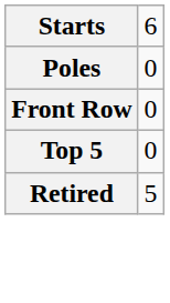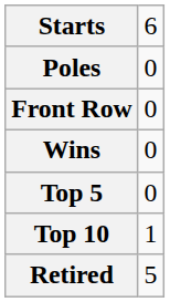 <table class="wikitable" style="text-align:center">
 <tr>
 <th>Starts</th>
 <td>6</td>
 </tr>
 <tr>
 <th>Poles</th>
 <td>0</td>
 </tr>
 <tr>
 <th>Front Row</th>
 <td>0</td>
 </tr>
 <tr>
+<th>Wins</th>
+<td>0</td>
+</tr>
+<tr>
 <th>Top 5</th>
 <td>0</td>
+</tr>
+<tr>
+<th>Top 10</th>
+<td>1</td>
 </tr>
 <tr>
 <th>Retired</th>
 <td>5</td>
 </tr>
 </table>
